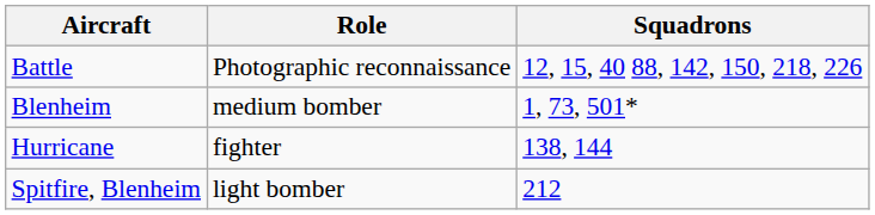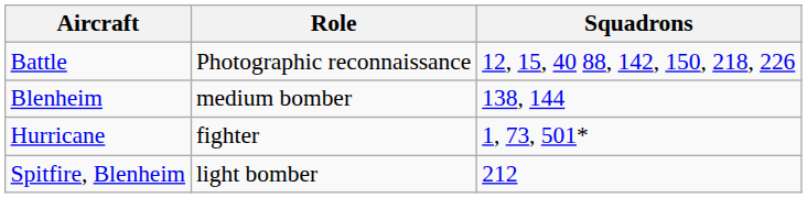 <table class="wikitable">
 <tr>
 <th>Aircraft</th>
 <th>Role</th>
 <th>Squadrons</th>
 </tr>
 <tr>
 <td><a href='#'>Battle</a></td>
 <td>Photographic reconnaissance</td>
 <td><a href='#'>12</a>, <a href='#'>15</a>, <a href='#'>40</a> <a href='#'>88</a>, <a href='#'>142</a>, <a href='#'>150</a>, <a href='#'>218</a>, <a href='#'>226</a></td>
 </tr>
 <tr>
 <td><a href='#'>Blenheim</a></td>
 <td>medium bomber</td>
-<td><a href='#'>1</a>, <a href='#'>73</a>, <a href='#'>501</a>*</td>
+<td><a href='#'>138</a>, <a href='#'>144</a></td>
 </tr>
 <tr>
 <td><a href='#'>Hurricane</a></td>
 <td>fighter</td>
-<td><a href='#'>138</a>, <a href='#'>144</a></td>
+<td><a href='#'>1</a>, <a href='#'>73</a>, <a href='#'>501</a>*</td>
 </tr>
 <tr>
 <td><a href='#'>Spitfire</a>, <a href='#'>Blenheim</a></td>
 <td>light bomber</td>
 <td><a href='#'>212</a></td>
 </tr>
 </table>
